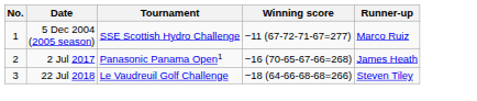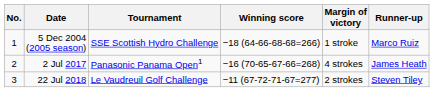 <table class="wikitable" style="font-size:95%;">
 <tr>
 <th>No.</th>
 <th>Date</th>
 <th>Tournament</th>
 <th>Winning score</th>
+<th>Margin of<br>victory</th>
 <th>Runner-up</th>
 </tr>
 <tr>
 <td align=center>1</td>
 <td align=right>5 Dec 2004<br>(<a href='#'>2005 season</a>)</td>
 <td><a href='#'>SSE Scottish Hydro Challenge</a></td>
-<td>−11 (67-72-71-67=277)</td>
+<td>−18 (64-66-68-68=266)</td>
+<td>1 stroke</td>
 <td> <a href='#'>Marco Ruiz</a></td>
 </tr>
 <tr>
 <td align=center>2</td>
 <td align=right>2 Jul <a href='#'>2017</a></td>
 <td><a href='#'>Panasonic Panama Open</a><sup>1</sup></td>
 <td>−16 (70-65-67-66=268)</td>
+<td>4 strokes</td>
 <td> <a href='#'>James Heath</a></td>
 </tr>
 <tr>
 <td align=center>3</td>
 <td align=right>22 Jul <a href='#'>2018</a></td>
 <td><a href='#'>Le Vaudreuil Golf Challenge</a></td>
-<td>−18 (64-66-68-68=266)</td>
+<td>−11 (67-72-71-67=277)</td>
+<td>2 strokes</td>
 <td> <a href='#'>Steven Tiley</a></td>
 </tr>
 </table>
